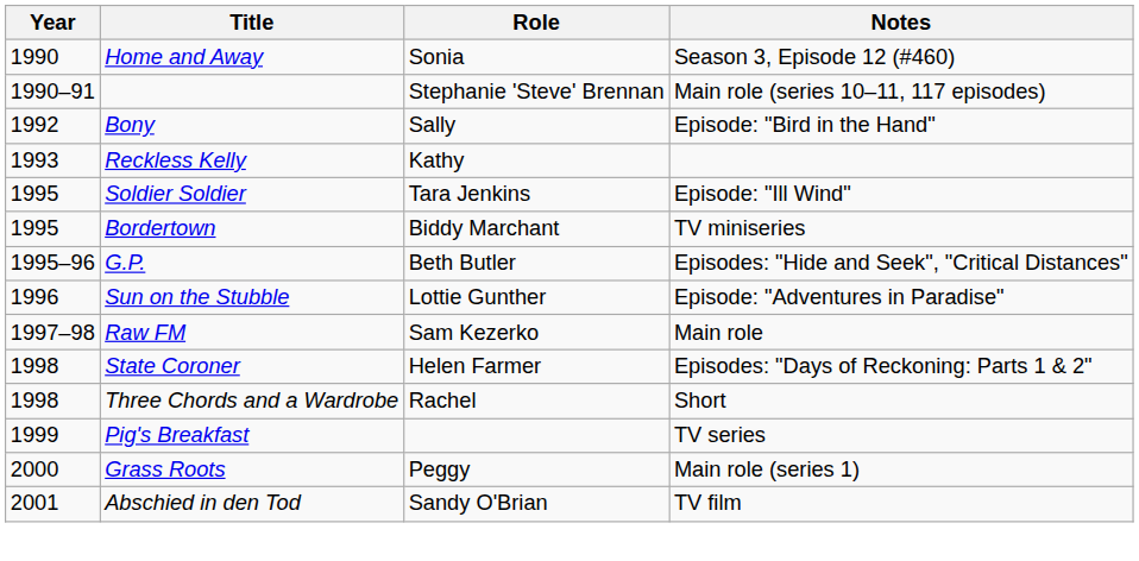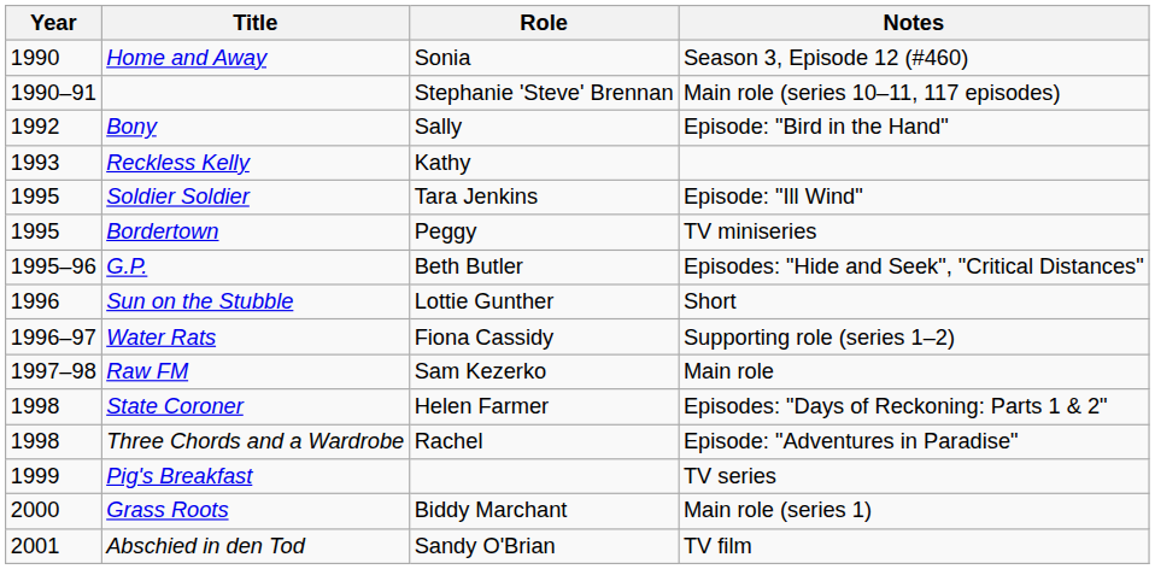 <table class="wikitable sortable">
 <tr>
 <th>Year</th>
 <th>Title</th>
 <th>Role</th>
 <th class="unsortable">Notes</th>
 </tr>
 <tr>
 <td>1990</td>
 <td><em><a href='#'>Home and Away</a></em></td>
 <td>Sonia</td>
 <td>Season 3, Episode 12 (#460)</td>
 </tr>
 <tr>
 <td>1990–91</td>
 <td><em></em></td>
 <td>Stephanie 'Steve' Brennan</td>
 <td>Main role (series 10–11, 117 episodes)</td>
 </tr>
 <tr>
 <td>1992</td>
 <td><em><a href='#'>Bony</a></em></td>
 <td>Sally</td>
 <td>Episode: "Bird in the Hand"</td>
 </tr>
 <tr>
 <td>1993</td>
 <td><em><a href='#'>Reckless Kelly</a></em></td>
 <td>Kathy</td>
 <td></td>
 </tr>
 <tr>
 <td>1995</td>
 <td><em><a href='#'>Soldier Soldier</a></em></td>
 <td>Tara Jenkins</td>
 <td>Episode: "Ill Wind"</td>
 </tr>
 <tr>
 <td>1995</td>
 <td><em><a href='#'>Bordertown</a></em></td>
-<td>Biddy Marchant</td>
+<td>Peggy</td>
 <td>TV miniseries</td>
 </tr>
 <tr>
 <td>1995–96</td>
 <td><em><a href='#'>G.P.</a></em></td>
 <td>Beth Butler</td>
 <td>Episodes: "Hide and Seek", "Critical Distances"</td>
 </tr>
 <tr>
 <td>1996</td>
 <td><em><a href='#'>Sun on the Stubble</a></em></td>
 <td>Lottie Gunther</td>
-<td>Episode: "Adventures in Paradise"</td>
+<td>Short</td>
+</tr>
+<tr>
+<td>1996–97</td>
+<td><em><a href='#'>Water Rats</a></em></td>
+<td>Fiona Cassidy</td>
+<td>Supporting role (series 1–2)</td>
 </tr>
 <tr>
 <td>1997–98</td>
 <td><em><a href='#'>Raw FM</a></em></td>
 <td>Sam Kezerko</td>
 <td>Main role</td>
 </tr>
 <tr>
 <td>1998</td>
 <td><em><a href='#'>State Coroner</a></em></td>
 <td>Helen Farmer</td>
 <td>Episodes: "Days of Reckoning: Parts 1 & 2"</td>
 </tr>
 <tr>
 <td>1998</td>
 <td><em>Three Chords and a Wardrobe</em></td>
 <td>Rachel</td>
-<td>Short</td>
+<td>Episode: "Adventures in Paradise"</td>
 </tr>
 <tr>
 <td>1999</td>
 <td><em><a href='#'>Pig's Breakfast</a></em></td>
 <td></td>
 <td>TV series</td>
 </tr>
 <tr>
 <td>2000</td>
 <td><em><a href='#'>Grass Roots</a></em></td>
-<td>Peggy</td>
+<td>Biddy Marchant</td>
 <td>Main role (series 1)</td>
 </tr>
 <tr>
 <td>2001</td>
 <td><em>Abschied in den Tod</em></td>
 <td>Sandy O'Brian</td>
 <td>TV film</td>
 </tr>
 </table>
